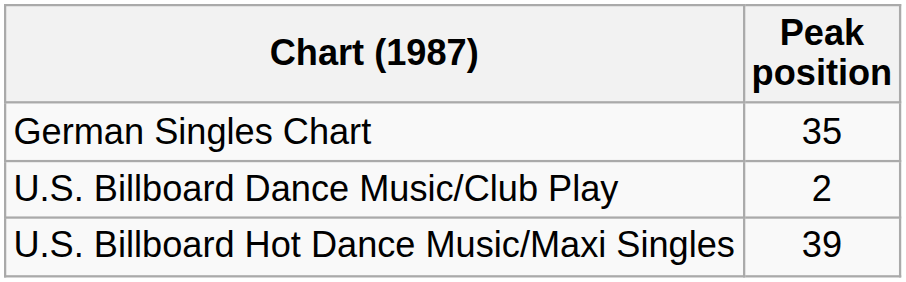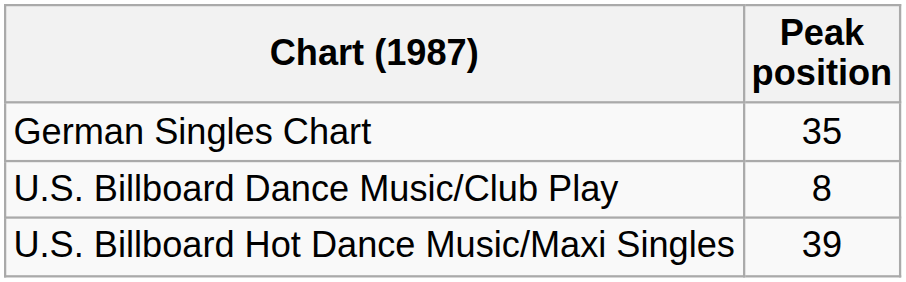 <table class="wikitable sortable">
 <tr>
 <th>Chart (1987)</th>
 <th>Peak<br>position</th>
 </tr>
 <tr>
 <td>German Singles Chart</td>
 <td style="text-align:center;">35</td>
 </tr>
 <tr>
 <td>U.S. Billboard Dance Music/Club Play</td>
-<td style="text-align:center;">2</td>
+<td style="text-align:center;">8</td>
 </tr>
 <tr>
 <td>U.S. Billboard Hot Dance Music/Maxi Singles</td>
 <td style="text-align:center;">39</td>
 </tr>
 </table>
